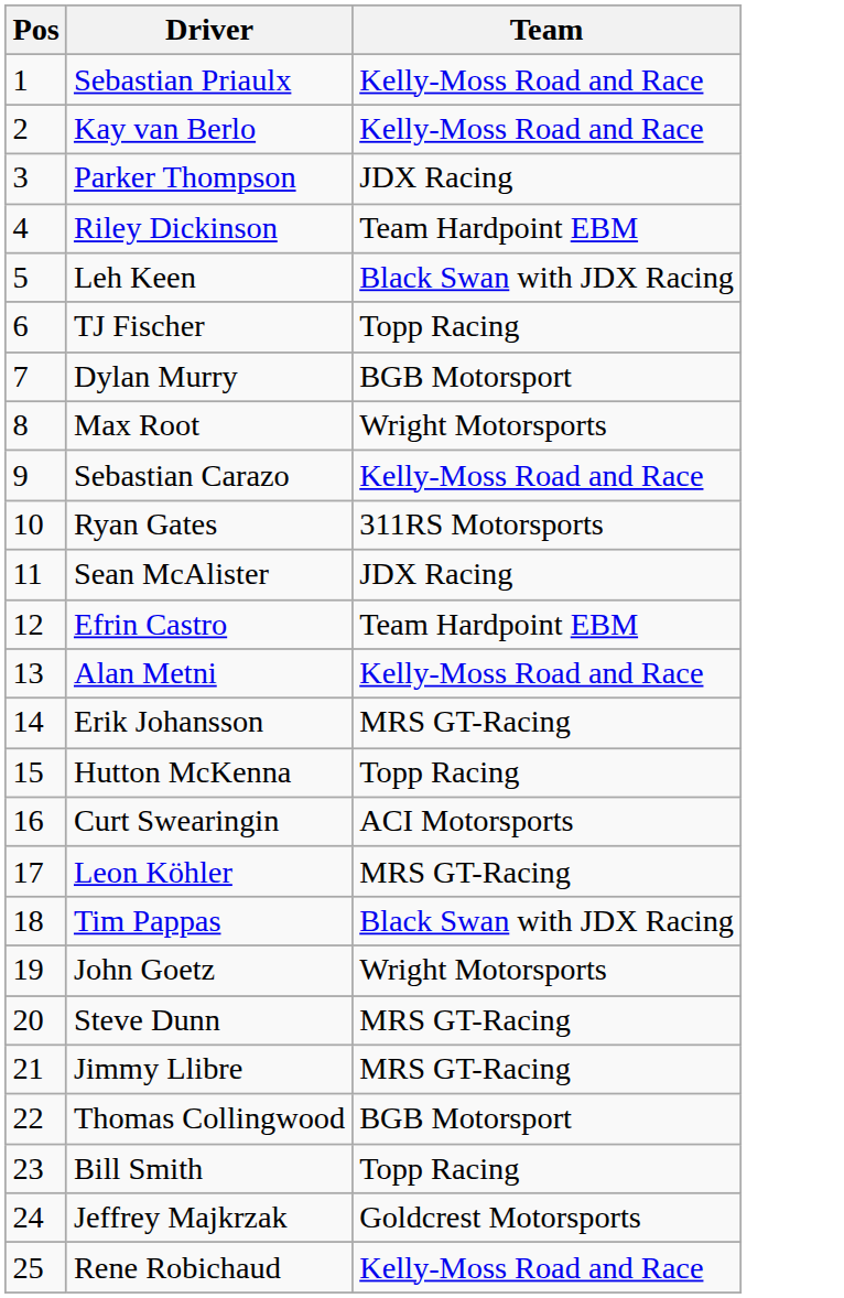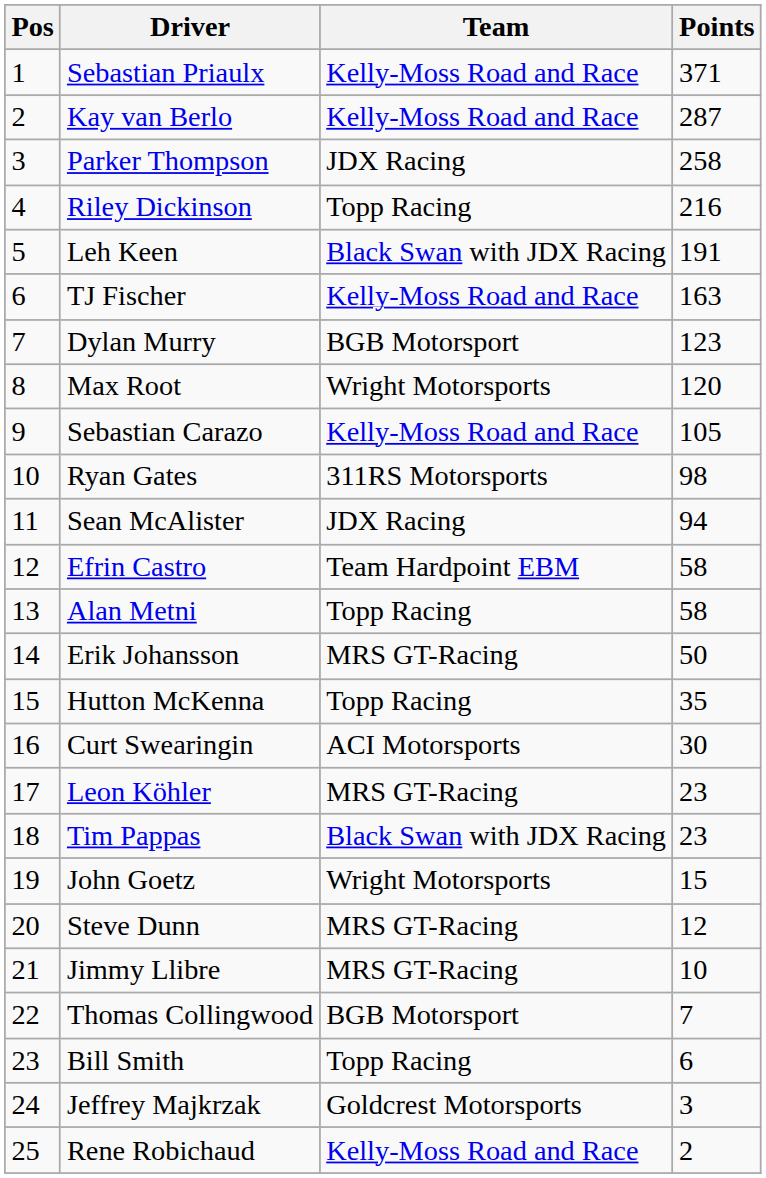 <table class="wikitable">
 <tr>
 <th>Pos</th>
 <th>Driver</th>
 <th>Team</th>
+<th>Points</th>
 </tr>
 <tr>
 <td>1</td>
 <td> <a href='#'>Sebastian Priaulx</a></td>
 <td> <a href='#'>Kelly-Moss Road and Race</a></td>
+<td>371</td>
 </tr>
 <tr>
 <td>2</td>
 <td> <a href='#'>Kay van Berlo</a></td>
 <td> <a href='#'>Kelly-Moss Road and Race</a></td>
+<td>287</td>
 </tr>
 <tr>
 <td>3</td>
 <td> <a href='#'>Parker Thompson</a></td>
 <td> JDX Racing</td>
+<td>258</td>
 </tr>
 <tr>
 <td>4</td>
 <td> <a href='#'>Riley Dickinson</a></td>
-<td> Team Hardpoint <a href='#'>EBM</a></td>
+<td> Topp Racing</td>
+<td>216</td>
 </tr>
 <tr>
 <td>5</td>
 <td> Leh Keen</td>
 <td> <a href='#'>Black Swan</a> with JDX Racing</td>
+<td>191</td>
 </tr>
 <tr>
 <td>6</td>
 <td> TJ Fischer</td>
-<td> Topp Racing</td>
+<td> <a href='#'>Kelly-Moss Road and Race</a></td>
+<td>163</td>
 </tr>
 <tr>
 <td>7</td>
 <td> Dylan Murry</td>
 <td> BGB Motorsport</td>
+<td>123</td>
 </tr>
 <tr>
 <td>8</td>
 <td> Max Root</td>
 <td>Wright Motorsports</td>
+<td>120</td>
 </tr>
 <tr>
 <td>9</td>
 <td> Sebastian Carazo</td>
 <td> <a href='#'>Kelly-Moss Road and Race</a></td>
+<td>105</td>
 </tr>
 <tr>
 <td>10</td>
 <td> Ryan Gates</td>
 <td> 311RS Motorsports</td>
+<td>98</td>
 </tr>
 <tr>
 <td>11</td>
 <td> Sean McAlister</td>
 <td> JDX Racing</td>
+<td>94</td>
 </tr>
 <tr>
 <td>12</td>
 <td> <a href='#'>Efrin Castro</a></td>
 <td> Team Hardpoint <a href='#'>EBM</a></td>
+<td>58</td>
 </tr>
 <tr>
 <td>13</td>
 <td> <a href='#'>Alan Metni</a></td>
-<td> <a href='#'>Kelly-Moss Road and Race</a></td>
+<td> Topp Racing</td>
+<td>58</td>
 </tr>
 <tr>
 <td>14</td>
 <td> Erik Johansson</td>
 <td> MRS GT-Racing</td>
+<td>50</td>
 </tr>
 <tr>
 <td>15</td>
 <td> Hutton McKenna</td>
 <td> Topp Racing</td>
+<td>35</td>
 </tr>
 <tr>
 <td>16</td>
 <td> Curt Swearingin</td>
 <td> ACI Motorsports</td>
+<td>30</td>
 </tr>
 <tr>
 <td>17</td>
 <td> <a href='#'>Leon Köhler</a></td>
 <td> MRS GT-Racing</td>
+<td>23</td>
 </tr>
 <tr>
 <td>18</td>
 <td> <a href='#'>Tim Pappas</a></td>
 <td> <a href='#'>Black Swan</a> with JDX Racing</td>
+<td>23</td>
 </tr>
 <tr>
 <td>19</td>
 <td> John Goetz</td>
 <td> Wright Motorsports</td>
+<td>15</td>
 </tr>
 <tr>
 <td>20</td>
 <td> Steve Dunn</td>
 <td> MRS GT-Racing</td>
+<td>12</td>
 </tr>
 <tr>
 <td>21</td>
 <td> Jimmy Llibre</td>
 <td> MRS GT-Racing</td>
+<td>10</td>
 </tr>
 <tr>
 <td>22</td>
 <td> Thomas Collingwood</td>
 <td> BGB Motorsport</td>
+<td>7</td>
 </tr>
 <tr>
 <td>23</td>
 <td> Bill Smith</td>
 <td> Topp Racing</td>
+<td>6</td>
 </tr>
 <tr>
 <td>24</td>
 <td> Jeffrey Majkrzak</td>
 <td> Goldcrest Motorsports</td>
+<td>3</td>
 </tr>
 <tr>
 <td>25</td>
 <td> Rene Robichaud</td>
 <td> <a href='#'>Kelly-Moss Road and Race</a></td>
+<td>2</td>
 </tr>
 </table>
